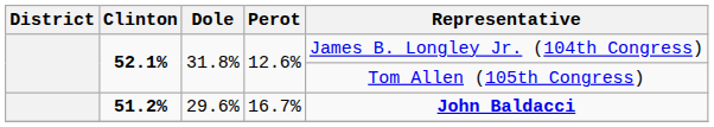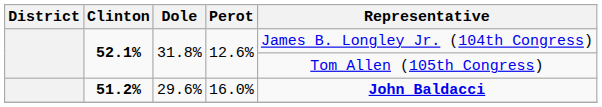 <table class=wikitable>
 <tr>
 <th>District</th>
 <th>Clinton</th>
 <th>Dole</th>
 <th>Perot</th>
 <th>Representative</th>
 </tr>
 <tr align=center>
 <th rowspan=2 ></th>
 <td rowspan=2><strong>52.1%</strong></td>
 <td rowspan=2>31.8%</td>
 <td rowspan=2>12.6%</td>
 <td><a href='#'>James B. Longley Jr.</a> (<a href='#'>104th Congress</a>)</td>
 </tr>
 <tr align=center>
 <td><a href='#'>Tom Allen</a> (<a href='#'>105th Congress</a>)</td>
 </tr>
 <tr align=center>
 <th></th>
 <td><strong>51.2%</strong></td>
 <td>29.6%</td>
-<td>16.7%</td>
+<td>16.0%</td>
 <td><strong><a href='#'>John Baldacci</a></strong></td>
 </tr>
 <tr align=center>
 </tr>
 </table>
